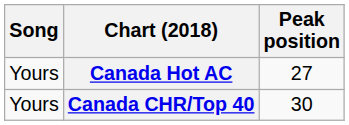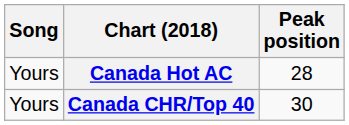 <table class="wikitable sortable plainrowheaders" style="text-align:center">
 <tr>
 <th scope="col">Song</th>
 <th scope="col">Chart (2018)</th>
 <th scope="col">Peak<br>position</th>
 </tr>
 <tr>
 <td>Yours</td>
 <th scope="row"><a href='#'>Canada Hot AC</a></th>
-<td>27</td>
+<td>28</td>
 </tr>
 <tr>
 <td>Yours</td>
 <th scope="row"><a href='#'>Canada CHR/Top 40</a></th>
 <td>30</td>
 </tr>
 </table>
